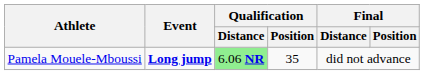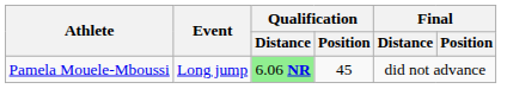 <table class=wikitable style="font-size:90%">
 <tr>
 <th rowspan="2">Athlete</th>
 <th rowspan="2">Event</th>
 <th colspan="2">Qualification</th>
 <th colspan="2">Final</th>
 </tr>
 <tr style="font-size:95%">
 <th>Distance</th>
 <th>Position</th>
 <th>Distance</th>
 <th>Position</th>
 </tr>
 <tr align=center>
 <td align=left><a href='#'>Pamela Mouele-Mboussi</a></td>
-<td align=left><strong><a href='#'>Long jump</a></strong></td>
+<td align=left><a href='#'>Long jump</a></td>
 <td style="background: lightgreen;">6.06 <strong><a href='#'>NR</a></strong></td>
-<td>35</td>
+<td>45</td>
 <td colspan=2>did not advance</td>
 </tr>
 </table>
